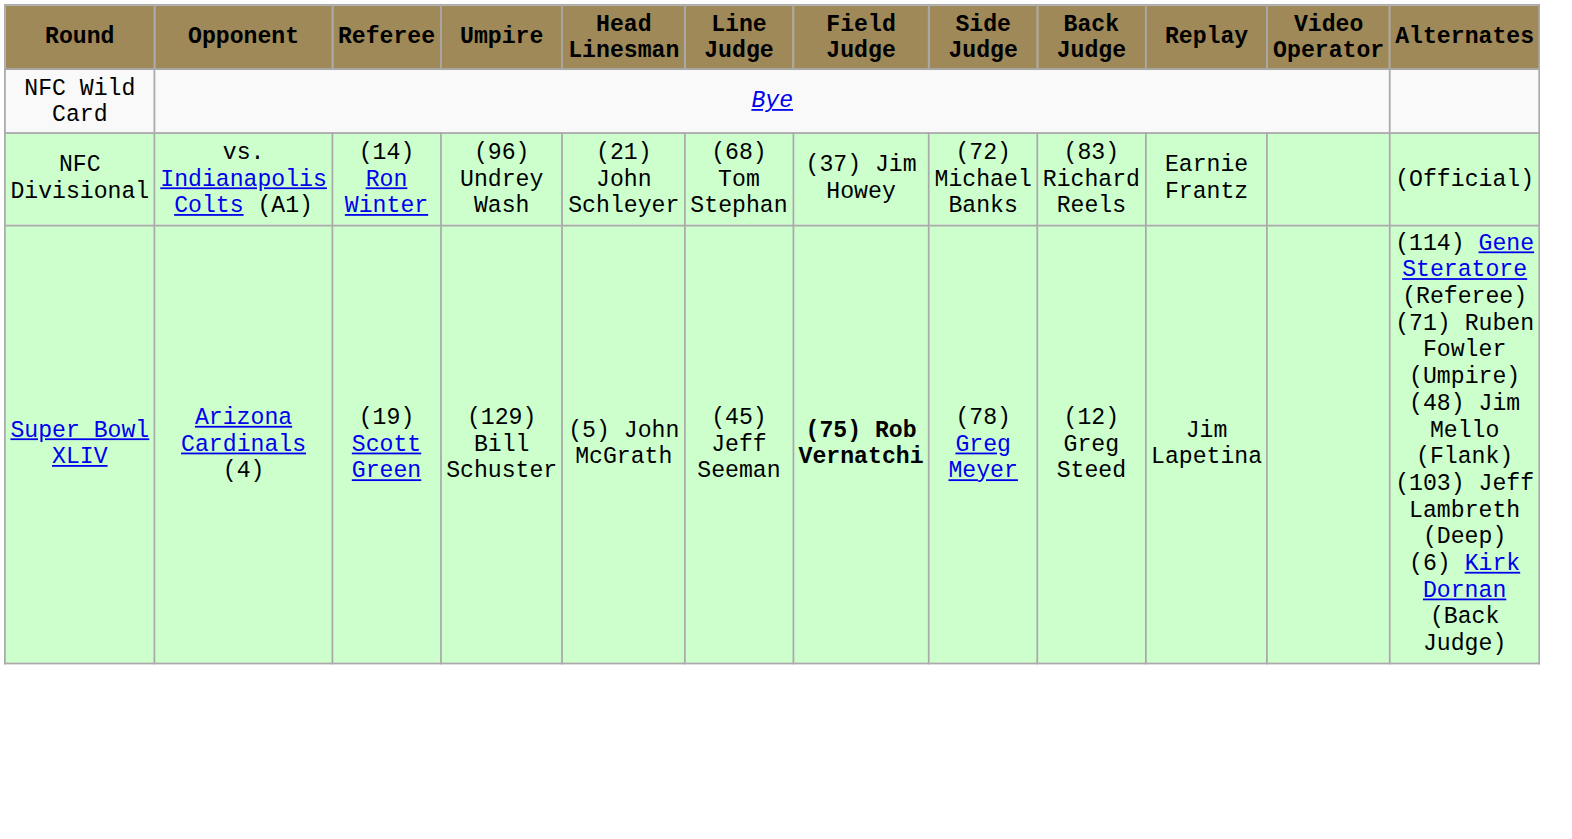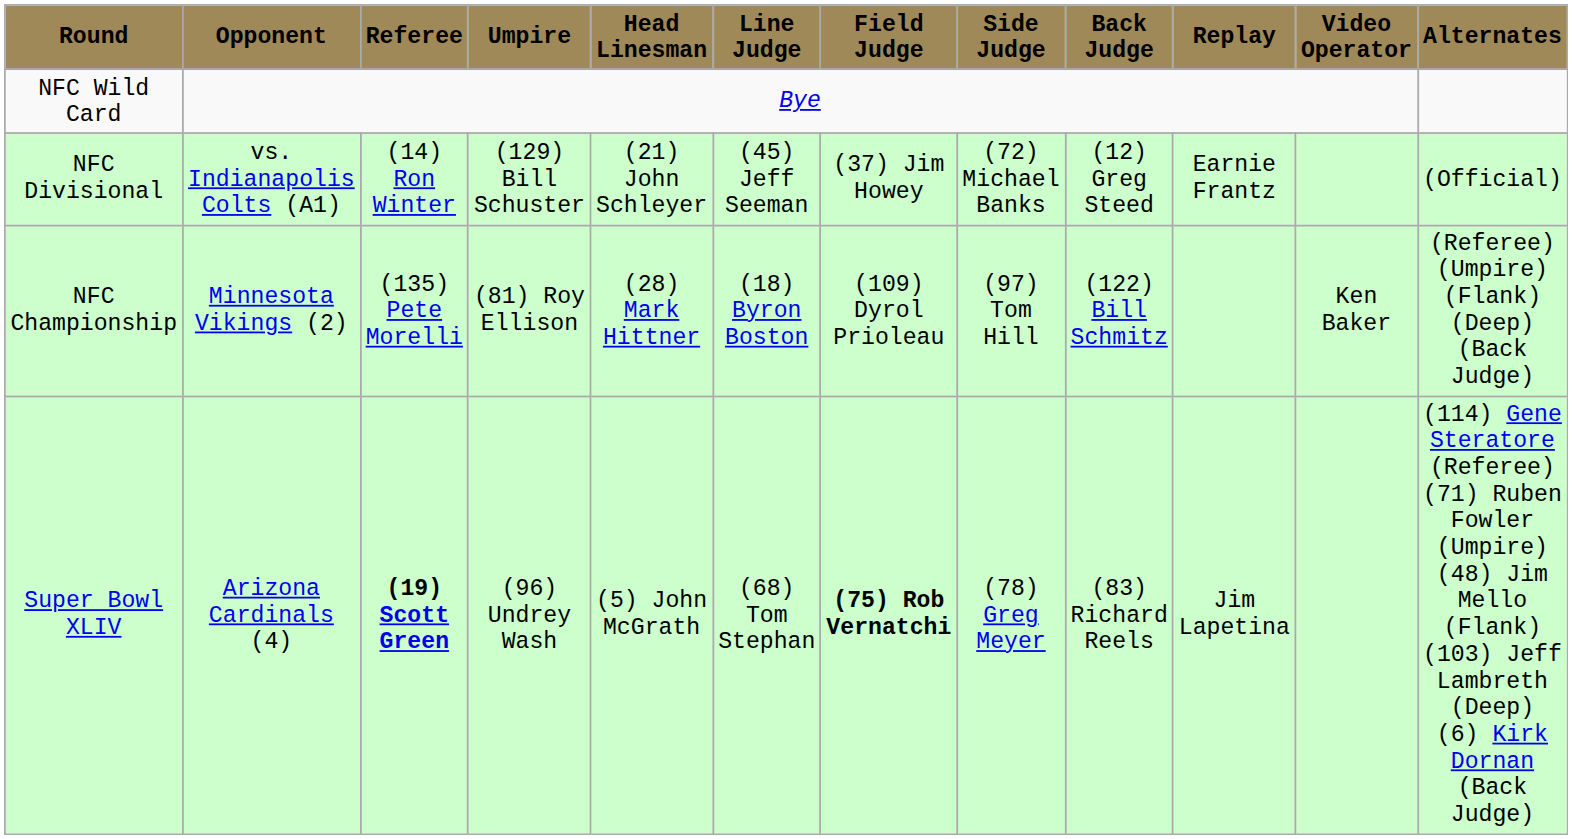 <table class="wikitable" style="text-align:center;">
 <tr>
 <th style="color:#000000; background:#9F8958;">Round</th>
 <th style="color:#000000; background:#9F8958;">Opponent</th>
 <th style="color:#000000; background:#9F8958;">Referee</th>
 <th style="color:#000000; background:#9F8958;">Umpire</th>
 <th style="color:#000000; background:#9F8958;">Head Linesman</th>
 <th style="color:#000000; background:#9F8958;">Line Judge</th>
 <th style="color:#000000; background:#9F8958;">Field Judge</th>
 <th style="color:#000000; background:#9F8958;">Side Judge</th>
 <th style="color:#000000; background:#9F8958;">Back Judge</th>
 <th style="color:#000000; background:#9F8958;">Replay</th>
 <th style="color:#000000; background:#9F8958;">Video Operator</th>
 <th style="color:#000000; background:#9F8958;">Alternates</th>
 </tr>
 <tr>
 <td>NFC Wild Card</td>
 <td colspan="10"><em><a href='#'>Bye</a></em></td>
 </tr>
 <tr style="background:#cfc;">
 <td>NFC Divisional</td>
 <td>vs. <a href='#'>Indianapolis Colts</a> (A1)</td>
 <td>(14) <a href='#'>Ron Winter</a></td>
-<td>(96) Undrey Wash</td>
+<td>(129) Bill Schuster</td>
 <td>(21) John Schleyer</td>
-<td>(68) Tom Stephan</td>
+<td>(45) Jeff Seeman</td>
 <td>(37) Jim Howey</td>
 <td>(72) Michael Banks</td>
-<td>(83) Richard Reels</td>
+<td>(12) Greg Steed</td>
 <td>Earnie Frantz</td>
 <td></td>
 <td>(Official)</td>
 </tr>
 <tr style="background:#cfc;">
+<td>NFC Championship</td>
+<td><a href='#'>Minnesota Vikings</a> (2)</td>
+<td>(135) <a href='#'>Pete Morelli</a></td>
+<td>(81) Roy Ellison</td>
+<td>(28) <a href='#'>Mark Hittner</a></td>
+<td>(18) <a href='#'>Byron Boston</a></td>
+<td>(109) Dyrol Prioleau</td>
+<td>(97) Tom Hill</td>
+<td>(122) <a href='#'>Bill Schmitz</a></td>
+<td></td>
+<td>Ken Baker</td>
+<td>(Referee)<br>(Umpire)<br>(Flank)<br>(Deep)<br>(Back Judge)</td>
+</tr>
+<tr style="background:#cfc;">
 <td><a href='#'>Super Bowl XLIV</a></td>
 <td><a href='#'>Arizona Cardinals</a> (4)</td>
-<td>(19) <a href='#'>Scott Green</a></td>
-<td>(129) Bill Schuster</td>
+<td><strong>(19) <a href='#'>Scott Green</a></strong></td>
+<td>(96) Undrey Wash</td>
 <td>(5) John McGrath</td>
-<td>(45) Jeff Seeman</td>
+<td>(68) Tom Stephan</td>
 <td><strong>(75) Rob Vernatchi</strong></td>
 <td>(78) <a href='#'>Greg Meyer</a></td>
-<td>(12) Greg Steed</td>
+<td>(83) Richard Reels</td>
 <td>Jim Lapetina</td>
 <td></td>
 <td>(114) <a href='#'>Gene Steratore</a> (Referee)<br>(71) Ruben Fowler (Umpire)<br>(48) Jim Mello (Flank)<br>(103) Jeff Lambreth (Deep)<br>(6) <a href='#'>Kirk Dornan</a> (Back Judge)</td>
 </tr>
 </table>
